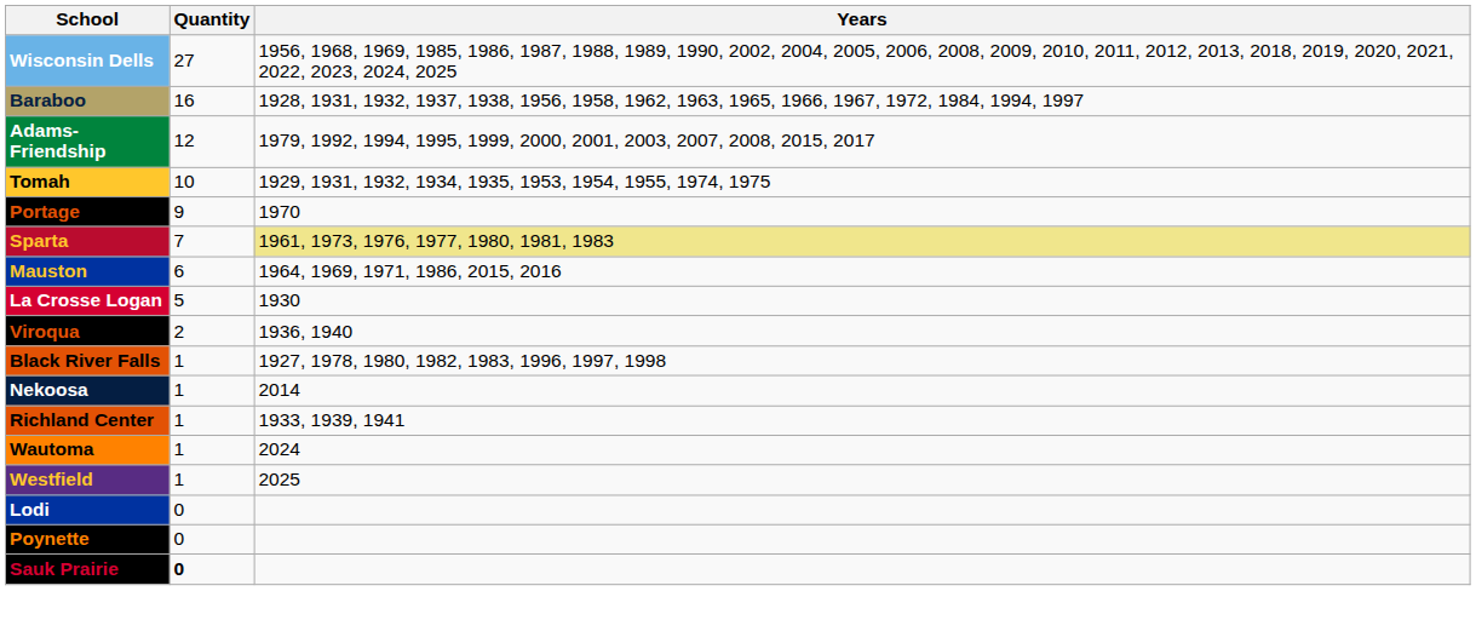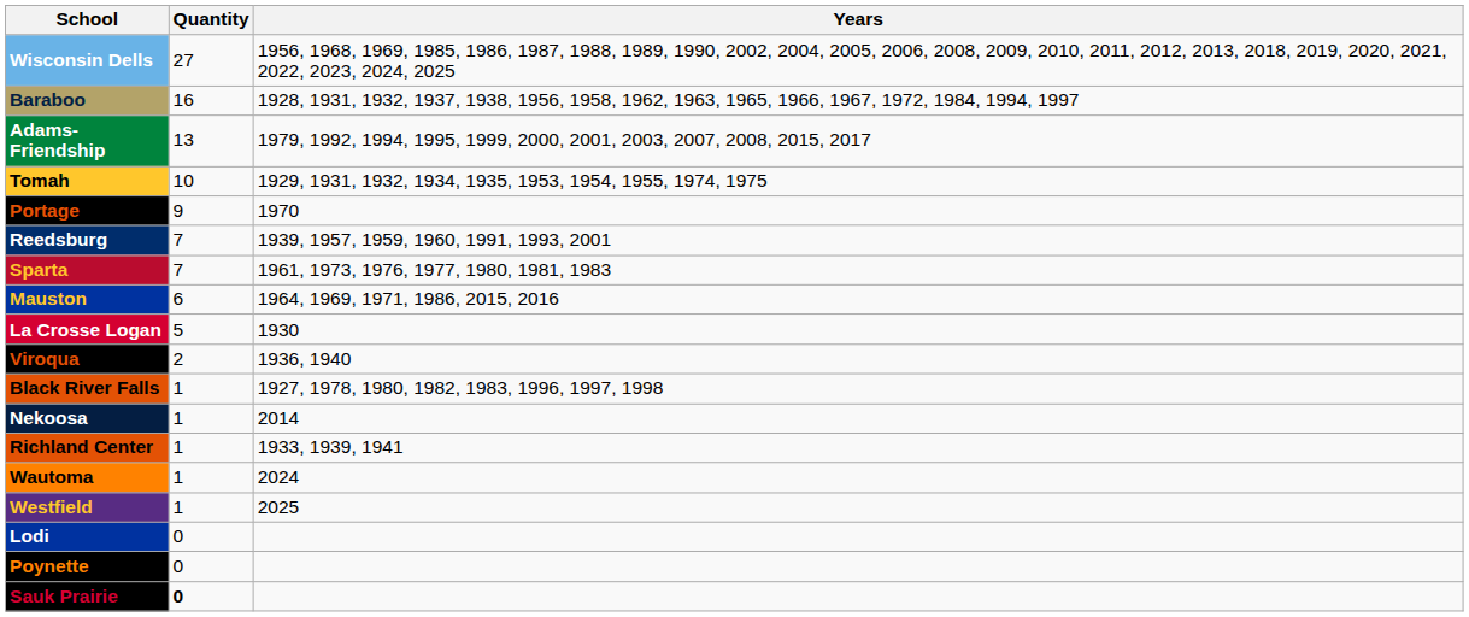 <table class="wikitable">
 <tr>
 <th>School</th>
 <th>Quantity</th>
 <th>Years</th>
 </tr>
 <tr>
 <td style="background: #69b3e7; color: white"><strong>Wisconsin Dells</strong></td>
 <td>27</td>
 <td>1956, 1968, 1969, 1985, 1986, 1987, 1988, 1989, 1990, 2002, 2004, 2005, 2006, 2008, 2009, 2010, 2011, 2012, 2013, 2018, 2019, 2020, 2021, 2022, 2023, 2024, 2025</td>
 </tr>
 <tr>
 <td style="background: #b3a369; color: #041e42"><strong>Baraboo</strong></td>
 <td>16</td>
 <td>1928, 1931, 1932, 1937, 1938, 1956, 1958, 1962, 1963, 1965, 1966, 1967, 1972, 1984, 1994, 1997</td>
 </tr>
 <tr>
 <td style="background: #00843d; color: white"><strong>Adams-Friendship</strong></td>
-<td>12</td>
+<td>13</td>
 <td>1979, 1992, 1994, 1995, 1999, 2000, 2001, 2003, 2007, 2008, 2015, 2017</td>
 </tr>
 <tr>
 <td style="background: #ffc72c; color: black"><strong>Tomah</strong></td>
 <td>10</td>
 <td>1929, 1931, 1932, 1934, 1935, 1953, 1954, 1955, 1974, 1975</td>
 </tr>
 <tr>
 <td style="background: black; color: #e35205"><strong>Portage</strong></td>
 <td>9</td>
 <td>1970</td>
 </tr>
 <tr>
+<td style="background: #002d6c; color: white"><strong>Reedsburg</strong></td>
+<td>7</td>
+<td>1939, 1957, 1959, 1960, 1991, 1993, 2001</td>
+</tr>
+<tr>
 <td style="background: #ba0c2f; color: #ffc72c"><strong>Sparta</strong></td>
 <td>7</td>
-<td style="background: khaki;">1961, 1973, 1976, 1977, 1980, 1981, 1983</td>
+<td>1961, 1973, 1976, 1977, 1980, 1981, 1983</td>
 </tr>
 <tr>
 <td style="background: #0032a0; color: #ffc72c"><strong>Mauston</strong></td>
 <td>6</td>
 <td>1964, 1969, 1971, 1986, 2015, 2016</td>
 </tr>
 <tr>
 <td style="background: #d50032; color: white"><strong>La Crosse Logan</strong></td>
 <td>5</td>
 <td>1930</td>
 </tr>
 <tr>
 <td style="background: black; color: #e35205"><strong>Viroqua</strong></td>
 <td>2</td>
 <td>1936, 1940</td>
 </tr>
 <tr>
 <td style="background: #e35205; color: black"><strong>Black River Falls</strong></td>
 <td>1</td>
 <td>1927, 1978, 1980, 1982, 1983, 1996, 1997, 1998</td>
 </tr>
 <tr>
 <td style="background: #041e42; color: white"><strong>Nekoosa</strong></td>
 <td>1</td>
 <td>2014</td>
 </tr>
 <tr>
 <td style="background: #e35205; color: black"><strong>Richland Center</strong></td>
 <td>1</td>
 <td>1933, 1939, 1941</td>
 </tr>
 <tr>
 <td style="background: #ff8200; color: black"><strong>Wautoma</strong></td>
 <td>1</td>
 <td>2024</td>
 </tr>
 <tr>
 <td style="background: #582c83; color: #ffc72c"><strong>Westfield</strong></td>
 <td>1</td>
 <td>2025</td>
 </tr>
 <tr>
 <td style="background: #0032a0; color: white"><strong>Lodi</strong></td>
 <td>0</td>
 <td></td>
 </tr>
 <tr>
 <td style="background: black; color: #ff8200"><strong>Poynette</strong></td>
 <td>0</td>
 <td></td>
 </tr>
 <tr>
 <td style="background: black; color: #d50032"><strong>Sauk Prairie</strong></td>
 <td><strong>0</strong></td>
 <td></td>
 </tr>
 </table>
